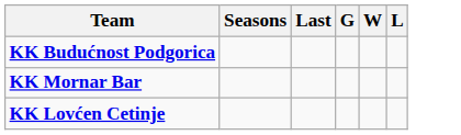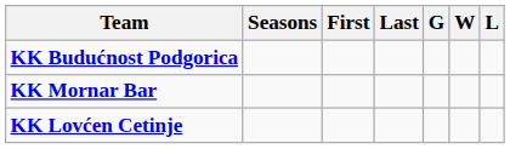 <table class="wikitable" style="font-size:90%">
 <tr>
 <th>Team</th>
 <th>Seasons</th>
+<th>First</th>
 <th>Last</th>
 <th>G</th>
 <th>W</th>
 <th>L</th>
 </tr>
 <tr>
 <td><strong><a href='#'>KK Budućnost Podgorica</a></strong></td>
+<td></td>
 <td></td>
 <td></td>
 <td></td>
 <td></td>
 <td></td>
 </tr>
 <tr>
 <td><strong><a href='#'>KK Mornar Bar</a></strong></td>
 <td></td>
 <td></td>
 <td></td>
 <td></td>
 <td></td>
+<td></td>
 </tr>
 <tr>
 <td><strong><a href='#'>KK Lovćen Cetinje</a></strong></td>
 <td></td>
 <td></td>
 <td></td>
 <td></td>
 <td></td>
+<td></td>
 </tr>
 </table>
